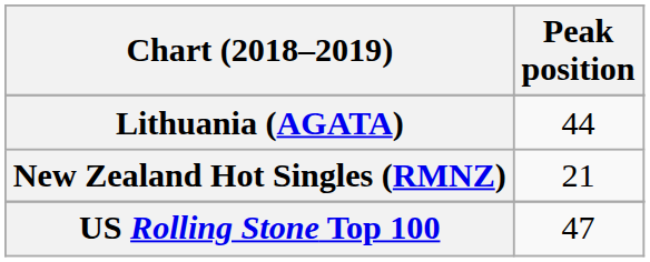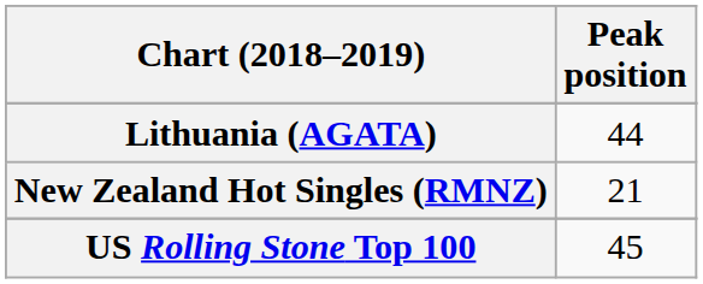 <table class="wikitable sortable plainrowheaders" style="text-align:center">
 <tr>
 <th scope="col">Chart (2018–2019)</th>
 <th scope="col">Peak<br>position</th>
 </tr>
 <tr>
 </tr>
 <tr>
 </tr>
 <tr>
 </tr>
 <tr>
 </tr>
 <tr>
 </tr>
 <tr>
 <th scope="row">Lithuania (<a href='#'>AGATA</a>)</th>
 <td>44</td>
 </tr>
 <tr>
 <th scope="row">New Zealand Hot Singles (<a href='#'>RMNZ</a>)</th>
 <td>21</td>
 </tr>
 <tr>
 </tr>
 <tr>
 </tr>
 <tr>
 </tr>
 <tr>
 </tr>
 <tr>
 </tr>
 <tr>
 </tr>
 <tr>
 </tr>
 <tr>
 </tr>
 <tr>
 <th scope="row">US <a href='#'><em>Rolling Stone</em> Top 100</a></th>
-<td>47</td>
+<td>45</td>
 </tr>
 </table>
